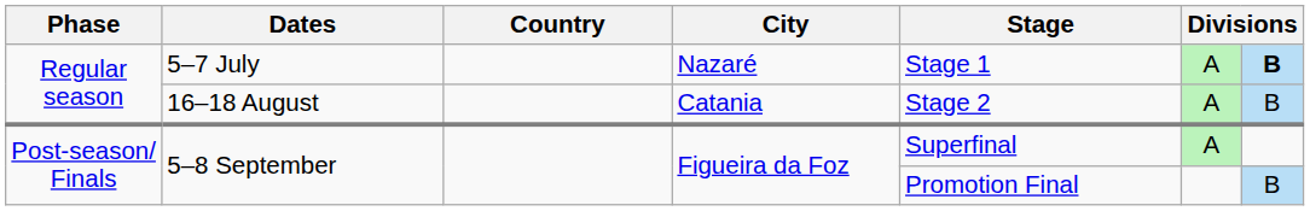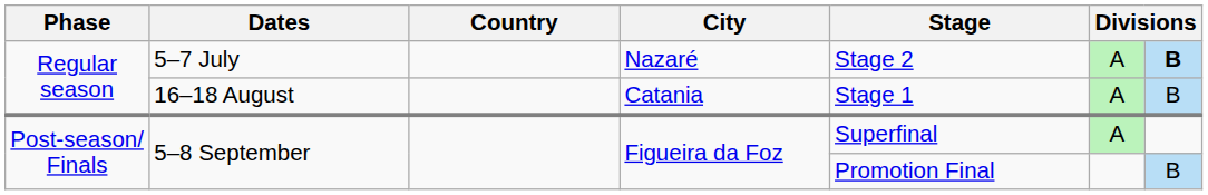 <table class="wikitable">
 <tr>
 <th>Phase</th>
 <th width="175">Dates</th>
 <th width="140">Country</th>
 <th width="140">City</th>
 <th width="175">Stage</th>
 <th colspan=2>Divisions</th>
 </tr>
 <tr>
 <td rowspan=2 align=center><a href='#'>Regular<br>season</a></td>
 <td>5–7 July</td>
 <td></td>
 <td><a href='#'>Nazaré</a></td>
-<td><a href='#'>Stage 1</a></td>
+<td><a href='#'>Stage 2</a></td>
 <td bgcolor=#bbf3bb align=center>A</td>
 <td bgcolor=#b8def6 align=center><strong>B</strong></td>
 </tr>
 <tr style="border-bottom: 3px solid grey">
 <td>16–18 August</td>
 <td></td>
 <td><a href='#'>Catania</a></td>
-<td><a href='#'>Stage 2</a></td>
+<td><a href='#'>Stage 1</a></td>
 <td bgcolor=#bbf3bb align=center>A</td>
 <td bgcolor=#b8def6 align=center>B</td>
 </tr>
 <tr>
 <td style="border-top: 3px solid grey" rowspan=2 align=center><a href='#'>Post-season/<br>Finals</a></td>
 <td rowspan=2>5–8 September</td>
 <td rowspan=2></td>
 <td rowspan=2><a href='#'>Figueira da Foz</a></td>
 <td><a href='#'>Superfinal</a></td>
 <td bgcolor=#bbf3bb align=center>A</td>
 <td></td>
 </tr>
 <tr>
 <td><a href='#'>Promotion Final</a></td>
 <td></td>
 <td bgcolor=#b8def6 align=center>B</td>
 </tr>
 </table>
